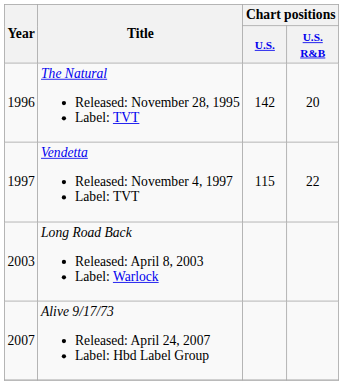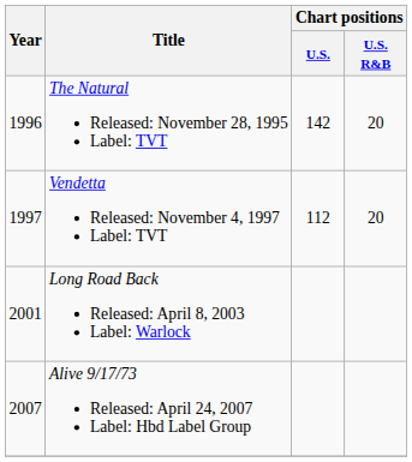 <table class="wikitable">
 <tr>
 <th rowspan="2">Year</th>
 <th rowspan="2">Title</th>
 <th colspan="2">Chart positions</th>
 </tr>
 <tr>
 <th><small><a href='#'>U.S.</a></small></th>
 <th><small><a href='#'>U.S.<br>R&B</a></small></th>
 </tr>
 <tr>
 <td>1996</td>
 <td><em><a href='#'>The Natural</a></em><br><ul><li>Released: November 28, 1995</li><li>Label: <a href='#'>TVT</a></li></ul></td>
 <td align="center">142</td>
 <td align="center">20</td>
 </tr>
 <tr>
 <td>1997</td>
 <td><em><a href='#'>Vendetta</a></em><br><ul><li>Released: November 4, 1997</li><li>Label: TVT</li></ul></td>
-<td align="center">115</td>
-<td align="center">22</td>
+<td align="center">112</td>
+<td align="center">20</td>
 </tr>
 <tr>
-<td>2003</td>
+<td>2001</td>
 <td><em>Long Road Back</em><br><ul><li>Released: April 8, 2003</li><li>Label: <a href='#'>Warlock</a></li></ul></td>
 <td align="center"></td>
 <td align="center"></td>
 </tr>
 <tr>
 <td>2007</td>
 <td><em>Alive 9/17/73</em><br><ul><li>Released: April 24, 2007</li><li>Label: Hbd Label Group</li></ul></td>
 <td align="center"></td>
 <td align="center"></td>
 </tr>
 <tr>
 </tr>
 </table>
